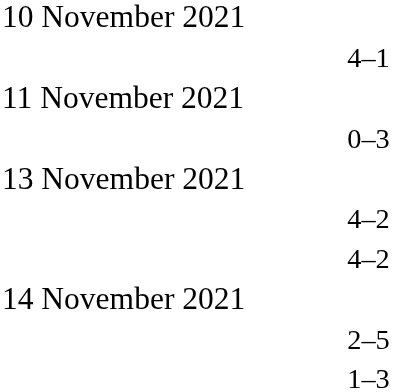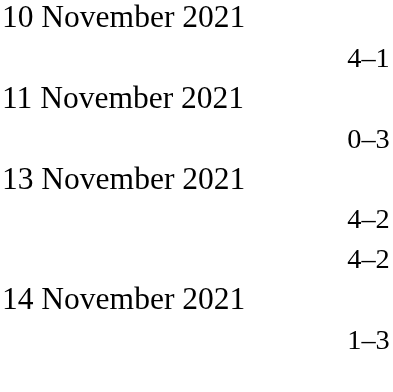 <table style="width:100%;" cellspacing="1">
 <tr>
 <th width=25%></th>
 <th width=2%></th>
 <th width=6%></th>
 <th width=2%></th>
 <th width=25%></th>
 </tr>
 <tr>
 <td>10 November 2021</td>
 </tr>
 <tr style=font-size:90%>
 <td align=right></td>
 <td></td>
 <td align=center>4–1</td>
 <td></td>
 <td></td>
 <td></td>
 </tr>
 <tr>
 <td>11 November 2021</td>
 </tr>
 <tr style=font-size:90%>
 <td align=right></td>
 <td></td>
 <td align=center>0–3</td>
 <td></td>
 <td></td>
 <td></td>
 </tr>
 <tr>
 <td>13 November 2021</td>
 </tr>
 <tr style=font-size:90%>
 <td align=right></td>
 <td></td>
 <td align=center>4–2</td>
 <td></td>
 <td></td>
 <td></td>
 </tr>
 <tr style=font-size:90%>
 <td align=right></td>
 <td></td>
 <td align=center>4–2</td>
 <td></td>
 <td></td>
 <td></td>
 </tr>
 <tr>
 <td>14 November 2021</td>
 </tr>
 <tr style=font-size:90%>
 <td align=right></td>
 <td></td>
-<td align=center>2–5</td>
-<td></td>
-<td></td>
-<td></td>
-</tr>
-<tr style=font-size:90%>
-<td align=right></td>
-<td></td>
 <td align=center>1–3</td>
 <td></td>
 <td></td>
 <td></td>
 </tr>
 </table>
